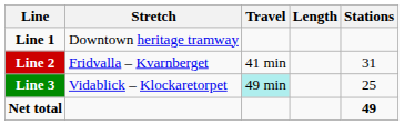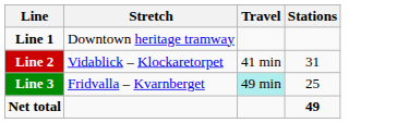 <table class="wikitable">
 <tr>
 <th align="center">Line</th>
 <th align="left">Stretch</th>
 <th align="right">Travel</th>
-<th align="right">Length</th>
 <th align="right">Stations</th>
 </tr>
 <tr>
 <td align="center"><strong>Line 1</strong></td>
 <td align="left">Downtown <a href='#'>heritage tramway</a></td>
 <td align="right"></td>
-<td align="right"></td>
 <td align="center"></td>
 </tr>
 <tr>
 <td align="center" style="color: White; background-color: #CD0000"><strong>Line 2</strong></td>
-<td align="left"><a href='#'>Fridvalla</a> – <a href='#'>Kvarnberget</a></td>
+<td align="left"><a href='#'>Vidablick</a> – <a href='#'>Klockaretorpet</a></td>
 <td align="right">41 min</td>
-<td align="right"></td>
 <td align="center">31</td>
 </tr>
 <tr>
 <td align="center" style="color: White; background-color: #008B00"><strong>Line 3</strong></td>
-<td align="left"><a href='#'>Vidablick</a> – <a href='#'>Klockaretorpet</a></td>
+<td align="left"><a href='#'>Fridvalla</a> – <a href='#'>Kvarnberget</a></td>
 <td align="right" style="background: paleturquoise;">49 min</td>
-<td align="right"></td>
 <td align="center">25</td>
 </tr>
 <tr>
 <td align="center"><strong>Net total</strong></td>
 <td align="left"></td>
 <td align="right"></td>
-<td align="right"><strong></strong></td>
 <td align="center"><strong>49</strong></td>
 </tr>
 </table>
